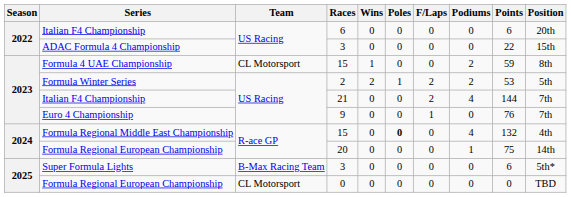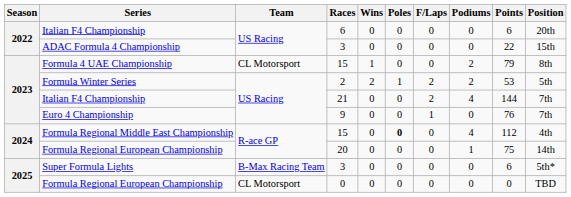 <table class="wikitable" style="font-size: 90%; text-align:center">
 <tr>
 <th>Season</th>
 <th>Series</th>
 <th>Team</th>
 <th>Races</th>
 <th>Wins</th>
 <th>Poles</th>
 <th>F/Laps</th>
 <th>Podiums</th>
 <th>Points</th>
 <th>Position</th>
 </tr>
 <tr>
 <th rowspan="2">2022</th>
 <td align="left"><a href='#'>Italian F4 Championship</a></td>
 <td rowspan="2" align="left"><a href='#'>US Racing</a></td>
 <td>6</td>
 <td>0</td>
 <td>0</td>
 <td>0</td>
 <td>0</td>
 <td>6</td>
 <td>20th</td>
 </tr>
 <tr>
 <td align="left"><a href='#'>ADAC Formula 4 Championship</a></td>
 <td>3</td>
 <td>0</td>
 <td>0</td>
 <td>0</td>
 <td>0</td>
 <td>22</td>
 <td>15th</td>
 </tr>
 <tr>
 <th rowspan="4">2023</th>
 <td align="left"><a href='#'>Formula 4 UAE Championship</a></td>
 <td align=left nowrap>CL Motorsport</td>
 <td>15</td>
 <td>1</td>
 <td>0</td>
 <td>0</td>
 <td>2</td>
-<td>59</td>
+<td>79</td>
 <td>8th</td>
 </tr>
 <tr>
 <td align="left"><a href='#'>Formula Winter Series</a></td>
 <td rowspan="3" align="left"><a href='#'>US Racing</a></td>
 <td>2</td>
 <td>2</td>
 <td>1</td>
 <td>2</td>
 <td>2</td>
 <td>53</td>
 <td>5th</td>
 </tr>
 <tr>
 <td align="left"><a href='#'>Italian F4 Championship</a></td>
 <td>21</td>
 <td>0</td>
 <td>0</td>
 <td>2</td>
 <td>4</td>
 <td>144</td>
 <td>7th</td>
 </tr>
 <tr>
 <td align="left"><a href='#'>Euro 4 Championship</a></td>
 <td>9</td>
 <td>0</td>
 <td>0</td>
 <td>1</td>
 <td>0</td>
 <td>76</td>
 <td>7th</td>
 </tr>
 <tr>
 <th rowspan="2">2024</th>
 <td align="left" nowrap><a href='#'>Formula Regional Middle East Championship</a></td>
 <td rowspan="2" align="left"><a href='#'>R-ace GP</a></td>
 <td>15</td>
 <td>0</td>
 <td><strong>0</strong></td>
 <td>0</td>
 <td>4</td>
-<td>132</td>
+<td>112</td>
 <td>4th</td>
 </tr>
 <tr>
 <td align="left"><a href='#'>Formula Regional European Championship</a></td>
 <td>20</td>
 <td>0</td>
 <td>0</td>
 <td>0</td>
 <td>1</td>
 <td>75</td>
 <td>14th</td>
 </tr>
 <tr>
 <th rowspan="2">2025</th>
 <td align=left><a href='#'>Super Formula Lights</a></td>
 <td align=left><a href='#'>B-Max Racing Team</a></td>
 <td>3</td>
 <td>0</td>
 <td>0</td>
 <td>0</td>
 <td>0</td>
 <td>6</td>
 <td>5th*</td>
 </tr>
 <tr>
 <td align=left><a href='#'>Formula Regional European Championship</a></td>
 <td align=left nowrap>CL Motorsport</td>
 <td>0</td>
 <td>0</td>
 <td>0</td>
 <td>0</td>
 <td>0</td>
 <td>0</td>
 <td>TBD</td>
 </tr>
 </table>
